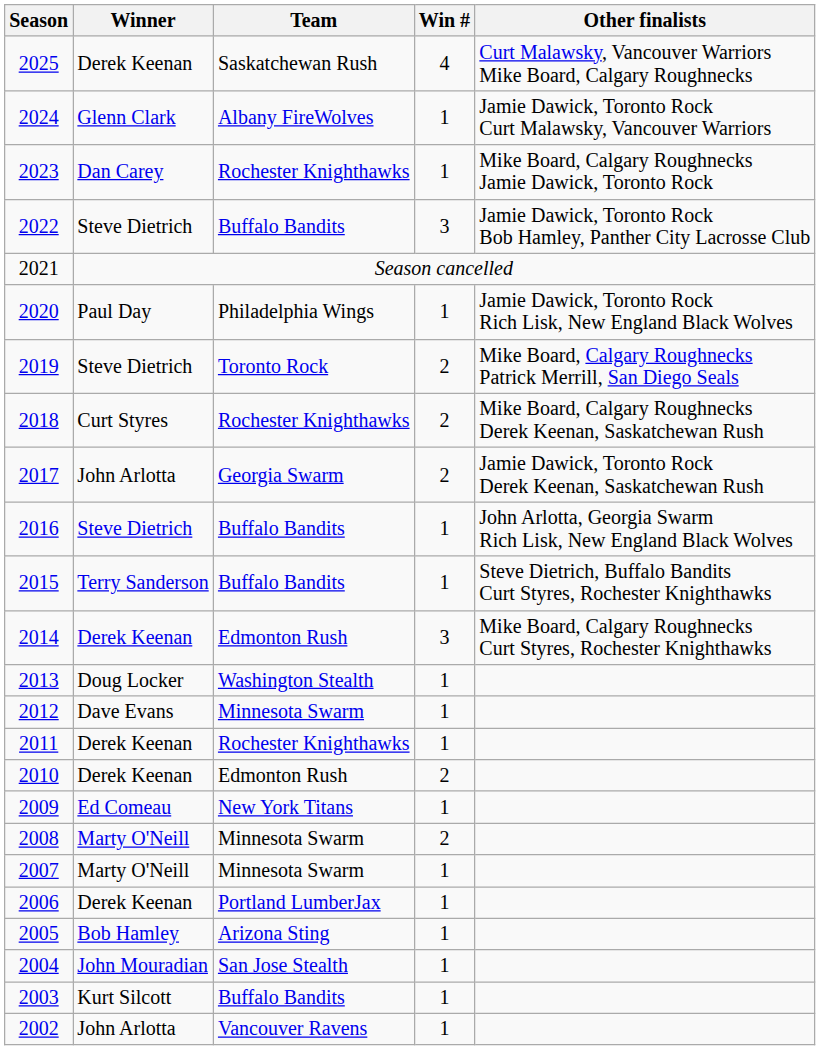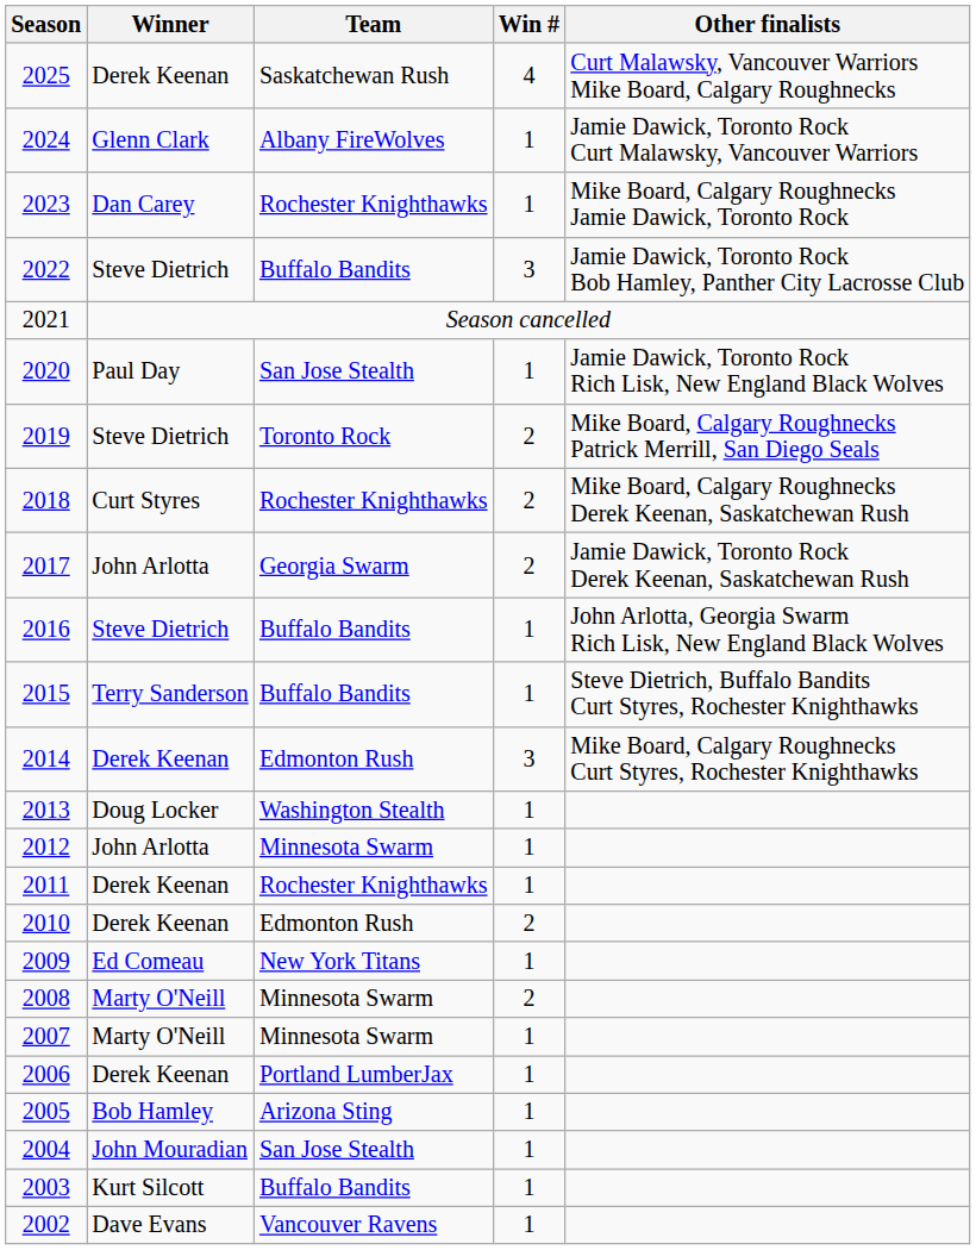 <table class="wikitable sortable">
 <tr>
 <th>Season</th>
 <th>Winner</th>
 <th>Team</th>
 <th>Win #</th>
 <th>Other finalists</th>
 </tr>
 <tr>
 <td align="center"><a href='#'>2025</a></td>
 <td>Derek Keenan</td>
 <td>Saskatchewan Rush</td>
 <td align="center">4</td>
 <td><a href='#'>Curt Malawsky</a>, Vancouver Warriors<br>Mike Board, Calgary Roughnecks</td>
 </tr>
 <tr>
 <td align="center"><a href='#'>2024</a></td>
 <td><a href='#'>Glenn Clark</a></td>
 <td><a href='#'>Albany FireWolves</a></td>
 <td align="center">1</td>
 <td>Jamie Dawick, Toronto Rock<br>Curt Malawsky, Vancouver Warriors</td>
 </tr>
 <tr>
 <td align="center"><a href='#'>2023</a></td>
 <td><a href='#'>Dan Carey</a></td>
 <td><a href='#'>Rochester Knighthawks</a></td>
 <td align="center">1</td>
 <td>Mike Board, Calgary Roughnecks<br>Jamie Dawick, Toronto Rock</td>
 </tr>
 <tr>
 <td align="center"><a href='#'>2022</a></td>
 <td>Steve Dietrich</td>
 <td><a href='#'>Buffalo Bandits</a></td>
 <td align="center">3</td>
 <td>Jamie Dawick, Toronto Rock<br>Bob Hamley, Panther City Lacrosse Club</td>
 </tr>
 <tr>
 <td align="center">2021</td>
 <td align="center" colspan="4"><em>Season cancelled</em></td>
 </tr>
 <tr>
 <td align="center"><a href='#'>2020</a></td>
 <td>Paul Day</td>
-<td>Philadelphia Wings</td>
+<td><a href='#'>San Jose Stealth</a></td>
 <td align="center">1</td>
 <td>Jamie Dawick, Toronto Rock<br>Rich Lisk, New England Black Wolves</td>
 </tr>
 <tr>
 <td align="center"><a href='#'>2019</a></td>
 <td>Steve Dietrich</td>
 <td><a href='#'>Toronto Rock</a></td>
 <td align="center">2</td>
 <td>Mike Board, <a href='#'>Calgary Roughnecks</a><br>Patrick Merrill, <a href='#'>San Diego Seals</a></td>
 </tr>
 <tr>
 <td align="center"><a href='#'>2018</a></td>
 <td>Curt Styres</td>
 <td><a href='#'>Rochester Knighthawks</a></td>
 <td align="center">2</td>
 <td>Mike Board, Calgary Roughnecks<br>Derek Keenan, Saskatchewan Rush</td>
 </tr>
 <tr>
 <td align="center"><a href='#'>2017</a></td>
 <td>John Arlotta</td>
 <td><a href='#'>Georgia Swarm</a></td>
 <td align="center">2</td>
 <td>Jamie Dawick, Toronto Rock<br>Derek Keenan, Saskatchewan Rush</td>
 </tr>
 <tr>
 <td align="center"><a href='#'>2016</a></td>
 <td><a href='#'>Steve Dietrich</a></td>
 <td><a href='#'>Buffalo Bandits</a></td>
 <td align="center">1</td>
 <td>John Arlotta, Georgia Swarm<br>Rich Lisk, New England Black Wolves</td>
 </tr>
 <tr>
 <td align="center"><a href='#'>2015</a></td>
 <td><a href='#'>Terry Sanderson</a></td>
 <td><a href='#'>Buffalo Bandits</a></td>
 <td align="center">1</td>
 <td>Steve Dietrich, Buffalo Bandits<br>Curt Styres, Rochester Knighthawks</td>
 </tr>
 <tr>
 <td align="center"><a href='#'>2014</a></td>
 <td><a href='#'>Derek Keenan</a></td>
 <td><a href='#'>Edmonton Rush</a></td>
 <td align="center">3</td>
 <td>Mike Board, Calgary Roughnecks<br>Curt Styres, Rochester Knighthawks</td>
 </tr>
 <tr>
 <td align="center"><a href='#'>2013</a></td>
 <td>Doug Locker</td>
 <td><a href='#'>Washington Stealth</a></td>
 <td align="center">1</td>
 <td> </td>
 </tr>
 <tr>
 <td align="center"><a href='#'>2012</a></td>
-<td>Dave Evans</td>
+<td>John Arlotta</td>
 <td><a href='#'>Minnesota Swarm</a></td>
 <td align="center">1</td>
 <td> </td>
 </tr>
 <tr>
 <td align="center"><a href='#'>2011</a></td>
 <td>Derek Keenan</td>
 <td><a href='#'>Rochester Knighthawks</a></td>
 <td align="center">1</td>
 <td> </td>
 </tr>
 <tr>
 <td align="center"><a href='#'>2010</a></td>
 <td>Derek Keenan</td>
 <td>Edmonton Rush</td>
 <td align="center">2</td>
 <td> </td>
 </tr>
 <tr>
 <td align="center"><a href='#'>2009</a></td>
 <td><a href='#'>Ed Comeau</a></td>
 <td><a href='#'>New York Titans</a></td>
 <td align="center">1</td>
 <td> </td>
 </tr>
 <tr>
 <td align="center"><a href='#'>2008</a></td>
 <td><a href='#'>Marty O'Neill</a></td>
 <td>Minnesota Swarm</td>
 <td align="center">2</td>
 <td> </td>
 </tr>
 <tr>
 <td align="center"><a href='#'>2007</a></td>
 <td>Marty O'Neill</td>
 <td>Minnesota Swarm</td>
 <td align="center">1</td>
 <td> </td>
 </tr>
 <tr>
 <td align="center"><a href='#'>2006</a></td>
 <td>Derek Keenan</td>
 <td><a href='#'>Portland LumberJax</a></td>
 <td align="center">1</td>
 <td> </td>
 </tr>
 <tr>
 <td align="center"><a href='#'>2005</a></td>
 <td><a href='#'>Bob Hamley</a></td>
 <td><a href='#'>Arizona Sting</a></td>
 <td align="center">1</td>
 <td> </td>
 </tr>
 <tr>
 <td align="center"><a href='#'>2004</a></td>
 <td><a href='#'>John Mouradian</a></td>
 <td><a href='#'>San Jose Stealth</a></td>
 <td align="center">1</td>
 <td> </td>
 </tr>
 <tr>
 <td align="center"><a href='#'>2003</a></td>
 <td>Kurt Silcott</td>
 <td><a href='#'>Buffalo Bandits</a></td>
 <td align="center">1</td>
 <td> </td>
 </tr>
 <tr>
 <td align="center"><a href='#'>2002</a></td>
-<td>John Arlotta</td>
+<td>Dave Evans</td>
 <td><a href='#'>Vancouver Ravens</a></td>
 <td align="center">1</td>
 <td> </td>
 </tr>
 </table>
